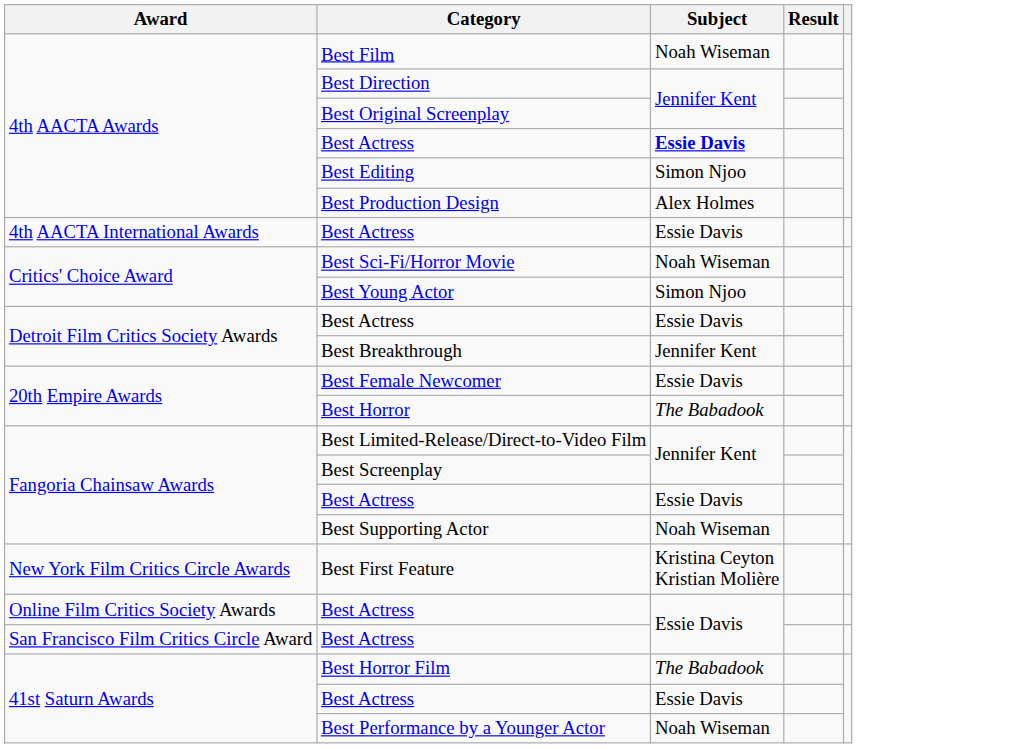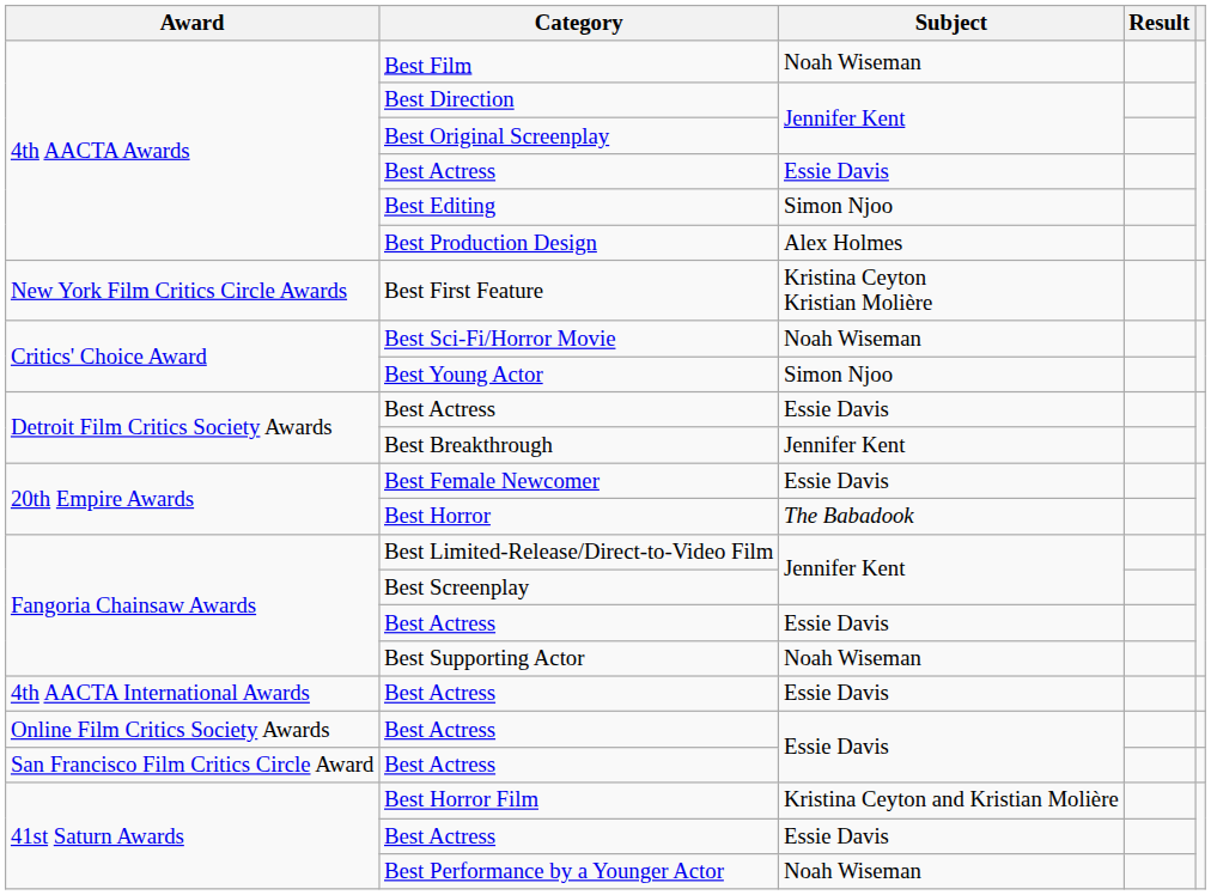 <table class="wikitable">
 <tr>
 <th scope="col">Award</th>
 <th scope="col">Category</th>
 <th scope="col">Subject</th>
 <th scope="col">Result</th>
 <th scope="col" class="unsortable"></th>
 </tr>
 <tr>
 <td rowspan=6><a href='#'>4th</a> <a href='#'>AACTA Awards</a></td>
 <td><a href='#'>Best Film</a><sup></sup></td>
 <td>Noah Wiseman</td>
 <td></td>
 <td rowspan="6"></td>
 </tr>
 <tr>
 <td><a href='#'>Best Direction</a></td>
 <td rowspan=2><a href='#'>Jennifer Kent</a></td>
 <td></td>
 </tr>
 <tr>
 <td><a href='#'>Best Original Screenplay</a></td>
 <td></td>
 </tr>
 <tr>
 <td><a href='#'>Best Actress</a></td>
-<td><strong><a href='#'>Essie Davis</a></strong></td>
+<td><a href='#'>Essie Davis</a></td>
 <td></td>
 </tr>
 <tr>
 <td><a href='#'>Best Editing</a></td>
 <td>Simon Njoo</td>
 <td></td>
 </tr>
 <tr>
 <td><a href='#'>Best Production Design</a></td>
 <td>Alex Holmes</td>
 <td></td>
 </tr>
 <tr>
-<td><a href='#'>4th</a> <a href='#'>AACTA International Awards</a></td>
-<td><a href='#'>Best Actress</a></td>
-<td>Essie Davis</td>
+<td><a href='#'>New York Film Critics Circle Awards</a></td>
+<td>Best First Feature</td>
+<td>Kristina Ceyton<br>Kristian Molière</td>
 <td></td>
 <td></td>
 </tr>
 <tr>
 <td rowspan=2><a href='#'>Critics' Choice Award</a></td>
 <td><a href='#'>Best Sci-Fi/Horror Movie</a></td>
 <td>Noah Wiseman</td>
 <td></td>
 <td rowspan="2"></td>
 </tr>
 <tr>
 <td><a href='#'>Best Young Actor</a></td>
 <td>Simon Njoo</td>
 <td></td>
 </tr>
 <tr>
 <td rowspan=2><a href='#'>Detroit Film Critics Society</a> Awards</td>
 <td>Best Actress</td>
 <td>Essie Davis</td>
 <td></td>
 <td rowspan="2"></td>
 </tr>
 <tr>
 <td>Best Breakthrough</td>
 <td>Jennifer Kent</td>
 <td></td>
 </tr>
 <tr>
 <td rowspan=2><a href='#'>20th</a> <a href='#'>Empire Awards</a></td>
 <td><a href='#'>Best Female Newcomer</a></td>
 <td>Essie Davis</td>
 <td></td>
 <td rowspan="2"></td>
 </tr>
 <tr>
 <td><a href='#'>Best Horror</a></td>
 <td><em>The Babadook</em></td>
 <td></td>
 </tr>
 <tr>
 <td rowspan=4><a href='#'>Fangoria Chainsaw Awards</a></td>
 <td>Best Limited-Release/Direct-to-Video Film</td>
 <td rowspan=2>Jennifer Kent</td>
 <td></td>
 <td rowspan="4"></td>
 </tr>
 <tr>
 <td>Best Screenplay</td>
 <td></td>
 </tr>
 <tr>
 <td><a href='#'>Best Actress</a></td>
 <td>Essie Davis</td>
 <td></td>
 </tr>
 <tr>
 <td>Best Supporting Actor</td>
 <td>Noah Wiseman</td>
 <td></td>
 </tr>
 <tr>
-<td><a href='#'>New York Film Critics Circle Awards</a></td>
-<td>Best First Feature</td>
-<td>Kristina Ceyton<br>Kristian Molière</td>
+<td><a href='#'>4th</a> <a href='#'>AACTA International Awards</a></td>
+<td><a href='#'>Best Actress</a></td>
+<td>Essie Davis</td>
 <td></td>
 <td></td>
 </tr>
 <tr>
 <td><a href='#'>Online Film Critics Society</a> Awards</td>
 <td><a href='#'>Best Actress</a></td>
 <td rowspan=2>Essie Davis</td>
 <td></td>
 <td></td>
 </tr>
 <tr>
 <td><a href='#'>San Francisco Film Critics Circle</a> Award</td>
 <td><a href='#'>Best Actress</a></td>
 <td></td>
 <td></td>
 </tr>
 <tr>
 <td rowspan=3><a href='#'>41st</a> <a href='#'>Saturn Awards</a></td>
 <td><a href='#'>Best Horror Film</a></td>
-<td><em>The Babadook</em></td>
+<td>Kristina Ceyton and Kristian Molière</td>
 <td></td>
 <td rowspan="3"></td>
 </tr>
 <tr>
 <td><a href='#'>Best Actress</a></td>
 <td>Essie Davis</td>
 <td></td>
 </tr>
 <tr>
 <td><a href='#'>Best Performance by a Younger Actor</a></td>
 <td>Noah Wiseman</td>
 <td></td>
 </tr>
 </table>
